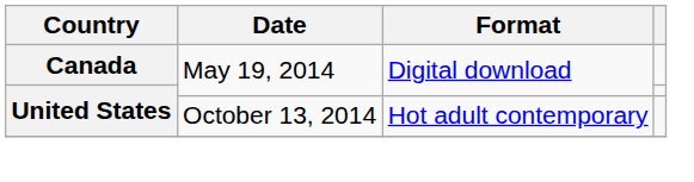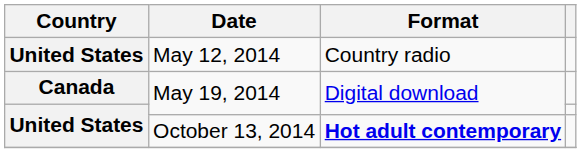 <table class="wikitable plainrowheaders">
 <tr>
 <th scope="col">Country</th>
 <th scope="col">Date</th>
 <th scope="col">Format</th>
 <th scope="col"></th>
+</tr>
+<tr>
+<th scope="row">United States</th>
+<td>May 12, 2014</td>
+<td>Country radio</td>
+<td></td>
 </tr>
 <tr>
 <th scope="row">Canada</th>
 <td rowspan="2">May 19, 2014</td>
 <td rowspan="2"><a href='#'>Digital download</a></td>
 <td></td>
 </tr>
 <tr>
 <th scope="row" rowspan="2">United States</th>
 <td></td>
 </tr>
 <tr>
 <td>October 13, 2014</td>
-<td><a href='#'>Hot adult contemporary</a></td>
+<td><strong><a href='#'>Hot adult contemporary</a></strong></td>
 <td></td>
 </tr>
 <tr>
 </tr>
 </table>
